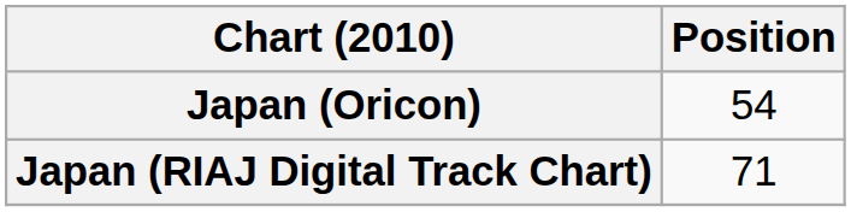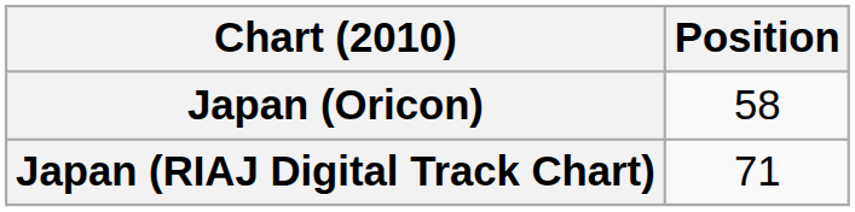 <table class="wikitable plainrowheaders">
 <tr>
 <th>Chart (2010)</th>
 <th>Position</th>
 </tr>
 <tr>
 <th scope="row">Japan (Oricon)</th>
-<td align="center">54</td>
+<td align="center">58</td>
 </tr>
 <tr>
 <th scope="row">Japan (RIAJ Digital Track Chart)</th>
 <td align="center">71</td>
 </tr>
 <tr>
 </tr>
 </table>
